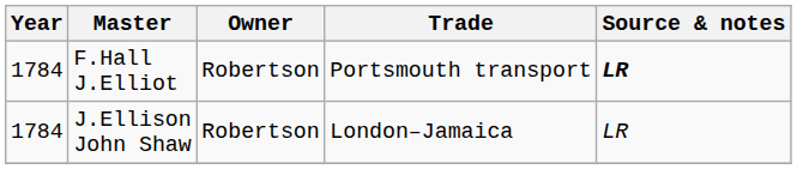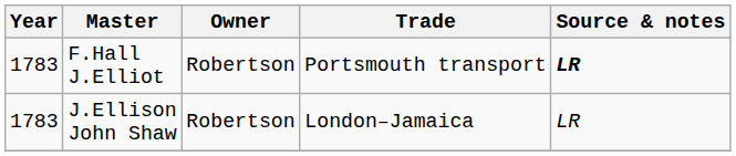 <table class=" wikitable">
 <tr>
 <th>Year</th>
 <th>Master</th>
 <th>Owner</th>
 <th>Trade</th>
 <th>Source & notes</th>
 </tr>
 <tr>
-<td>1784</td>
+<td>1783</td>
 <td>F.Hall<br>J.Elliot</td>
 <td>Robertson</td>
 <td>Portsmouth transport</td>
 <td><strong><em>LR</em></strong></td>
 </tr>
 <tr>
-<td>1784</td>
+<td>1783</td>
 <td>J.Ellison<br>John Shaw</td>
 <td>Robertson</td>
 <td>London–Jamaica</td>
 <td><em>LR</em></td>
 </tr>
 <tr>
 </tr>
 </table>
